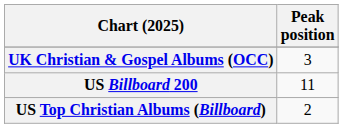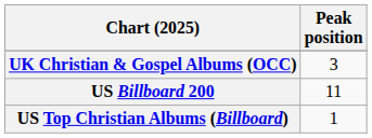 <table class="wikitable sortable plainrowheaders" style="text-align:center">
 <tr>
 <th scope="col">Chart (2025)</th>
 <th scope="col">Peak<br>position</th>
 </tr>
 <tr>
 </tr>
 <tr>
 <th scope="row"><a href='#'>UK Christian & Gospel Albums</a> (<a href='#'>OCC</a>)</th>
 <td>3</td>
 </tr>
 <tr>
 <th scope="row">US <a href='#'><em>Billboard</em> 200</a></th>
 <td>11</td>
 </tr>
 <tr>
 <th scope="row">US <a href='#'>Top Christian Albums</a> (<em><a href='#'>Billboard</a></em>)</th>
-<td>2</td>
+<td>1</td>
 </tr>
 </table>
